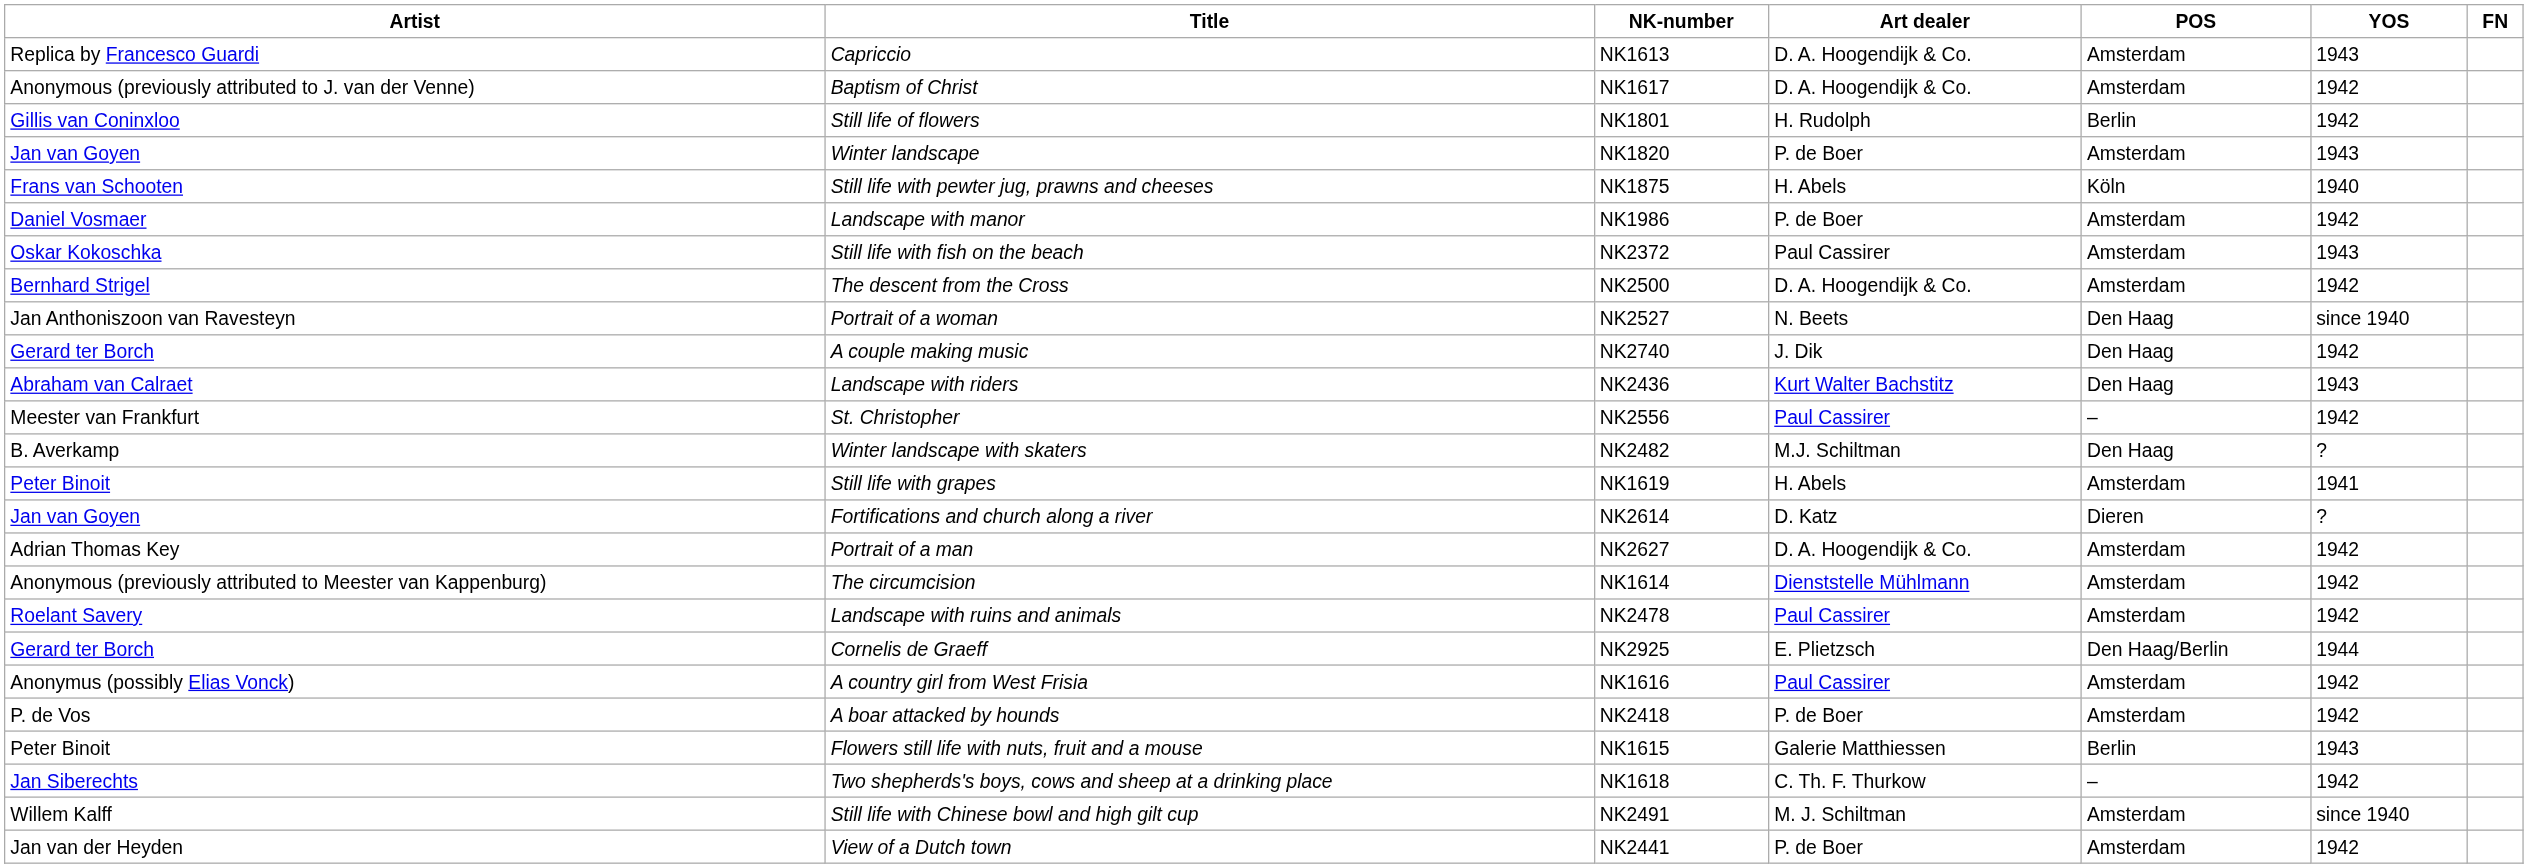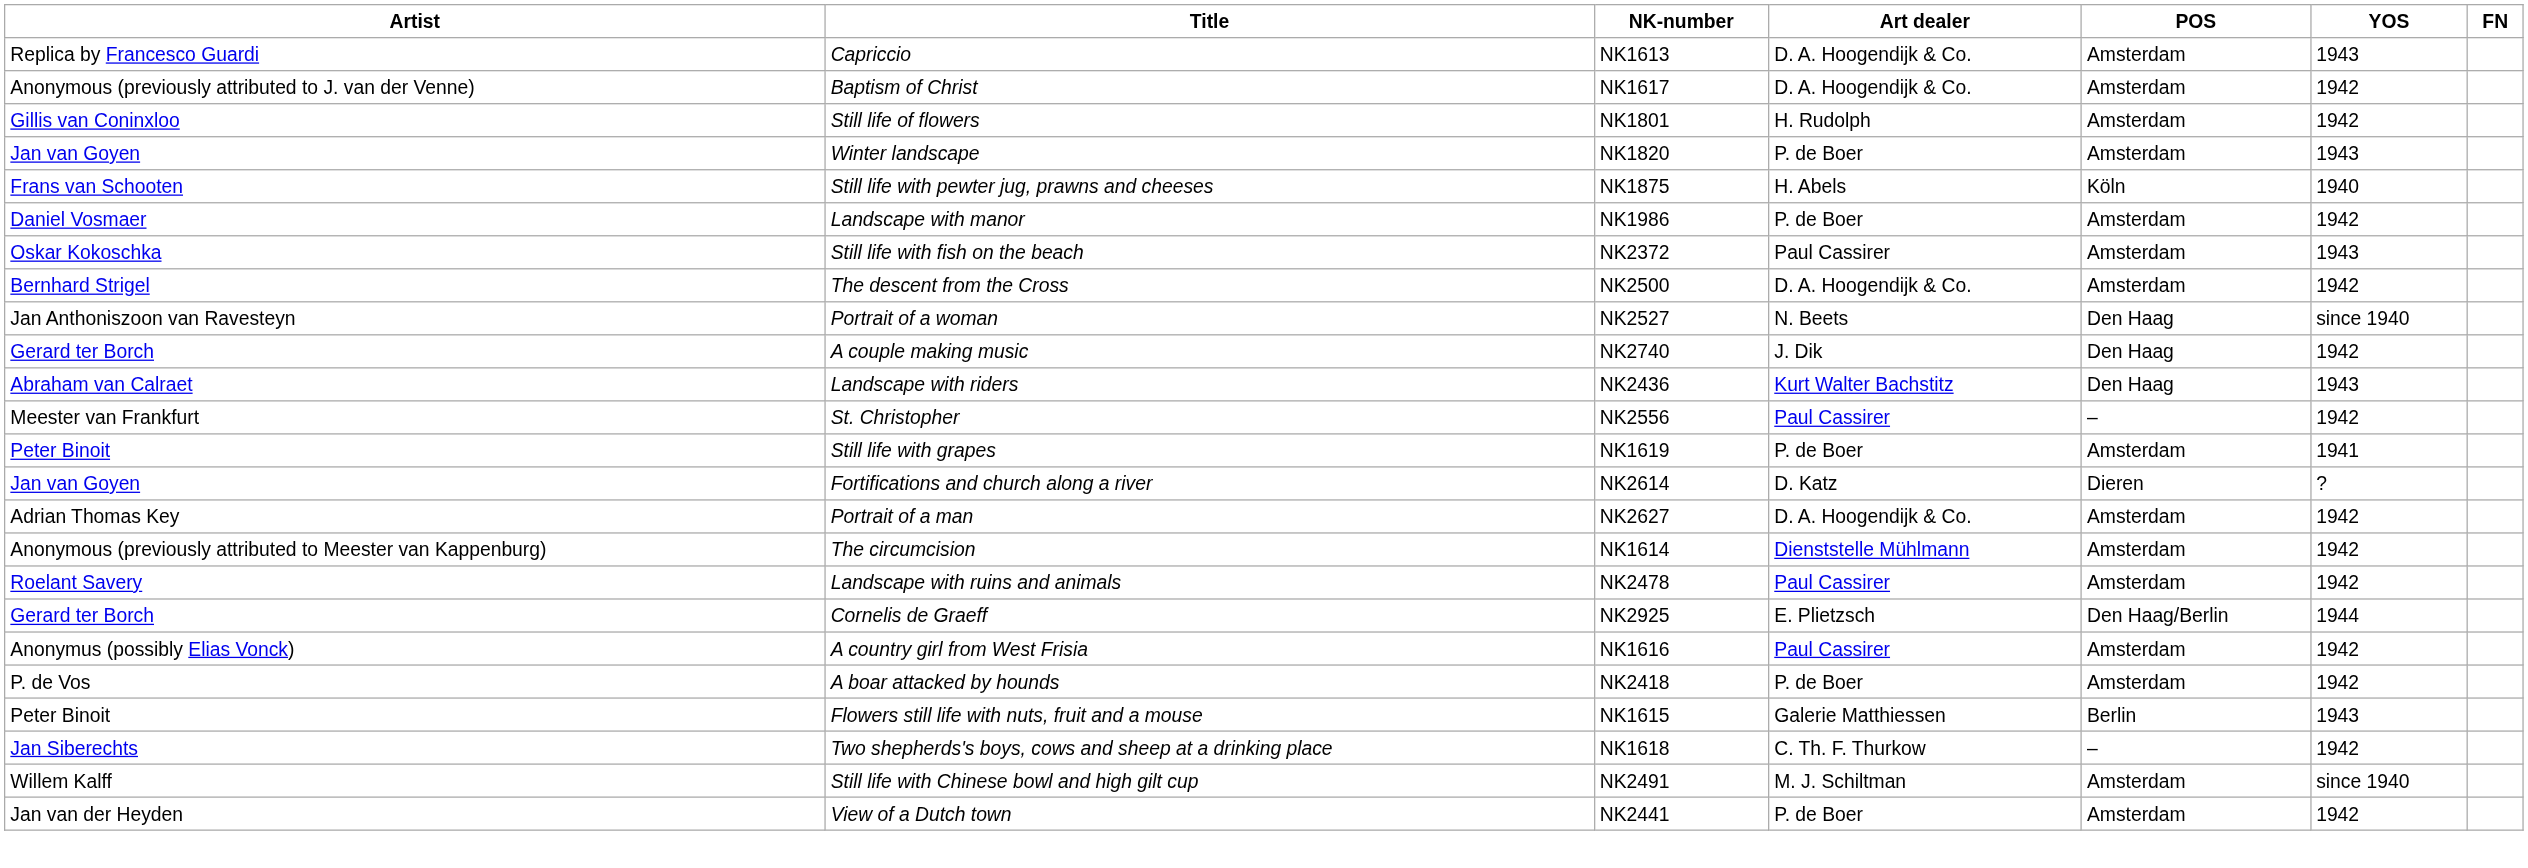 <table class="sortable toptextcells" style="border-collapse:collapse; empty-cells:show; border: solid 1px #aaaaaa; font-size: 95%; text-align: left; margin: 2ex 0em;" border="2" cellspacing="0" width="100%" cellpadding="4" rules="all">
 <tr class="hintergrundfarbe6" style="text-align: center">
 <th>Artist</th>
 <th>Title</th>
 <th>NK-number</th>
 <th>Art dealer</th>
 <th>POS</th>
 <th>YOS</th>
 <th>FN</th>
 </tr>
 <tr>
 <td>Replica by <a href='#'>Francesco Guardi</a></td>
 <td><em>Capriccio</em></td>
 <td>NK1613</td>
 <td>D. A. Hoogendijk & Co.</td>
 <td>Amsterdam</td>
 <td>1943</td>
 <td></td>
 </tr>
 <tr>
 <td>Anonymous (previously attributed to J. van der Venne)</td>
 <td><em>Baptism of Christ</em></td>
 <td>NK1617</td>
 <td>D. A. Hoogendijk & Co.</td>
 <td>Amsterdam</td>
 <td>1942</td>
 <td></td>
 </tr>
 <tr>
 <td><a href='#'>Gillis van Coninxloo</a></td>
 <td><em>Still life of flowers</em></td>
 <td>NK1801</td>
 <td>H. Rudolph</td>
-<td>Berlin</td>
+<td>Amsterdam</td>
 <td>1942</td>
 <td></td>
 </tr>
 <tr>
 <td><a href='#'>Jan van Goyen</a></td>
 <td><em>Winter landscape</em></td>
 <td>NK1820</td>
 <td>P. de Boer</td>
 <td>Amsterdam</td>
 <td>1943</td>
 <td></td>
 </tr>
 <tr>
 <td><a href='#'>Frans van Schooten</a></td>
 <td><em>Still life with pewter jug, prawns and cheeses</em></td>
 <td>NK1875</td>
 <td>H. Abels</td>
 <td>Köln</td>
 <td>1940</td>
 <td></td>
 </tr>
 <tr>
 <td><a href='#'>Daniel Vosmaer</a></td>
 <td><em>Landscape with manor</em></td>
 <td>NK1986</td>
 <td>P. de Boer</td>
 <td>Amsterdam</td>
 <td>1942</td>
 <td></td>
 </tr>
 <tr>
 <td><a href='#'>Oskar Kokoschka</a></td>
 <td><em>Still life with fish on the beach</em></td>
 <td>NK2372</td>
 <td>Paul Cassirer</td>
 <td>Amsterdam</td>
 <td>1943</td>
 <td></td>
 </tr>
 <tr>
 <td><a href='#'>Bernhard Strigel</a></td>
 <td><em>The descent from the Cross</em></td>
 <td>NK2500</td>
 <td>D. A. Hoogendijk & Co.</td>
 <td>Amsterdam</td>
 <td>1942</td>
 <td></td>
 </tr>
 <tr>
 <td>Jan Anthoniszoon van Ravesteyn</td>
 <td><em>Portrait of a woman</em></td>
 <td>NK2527</td>
 <td>N. Beets</td>
 <td>Den Haag</td>
 <td>since 1940</td>
 <td></td>
 </tr>
 <tr>
 <td><a href='#'>Gerard ter Borch</a></td>
 <td><em>A couple making music</em></td>
 <td>NK2740</td>
 <td>J. Dik</td>
 <td>Den Haag</td>
 <td>1942</td>
 <td></td>
 </tr>
 <tr>
 <td><a href='#'>Abraham van Calraet</a></td>
 <td><em>Landscape with riders</em></td>
 <td>NK2436</td>
 <td><a href='#'>Kurt Walter Bachstitz</a></td>
 <td>Den Haag</td>
 <td>1943</td>
 <td></td>
 </tr>
 <tr>
 <td>Meester van Frankfurt</td>
 <td><em>St. Christopher</em></td>
 <td>NK2556</td>
 <td><a href='#'>Paul Cassirer</a></td>
 <td>–</td>
 <td>1942</td>
 <td></td>
 </tr>
 <tr>
-<td>B. Averkamp</td>
-<td><em>Winter landscape with skaters</em></td>
-<td>NK2482</td>
-<td>M.J. Schiltman</td>
-<td>Den Haag</td>
-<td>?</td>
-<td></td>
-</tr>
-<tr>
 <td><a href='#'>Peter Binoit</a></td>
 <td><em>Still life with grapes</em></td>
 <td>NK1619</td>
-<td>H. Abels</td>
+<td>P. de Boer</td>
 <td>Amsterdam</td>
 <td>1941</td>
 <td></td>
 </tr>
 <tr>
 <td><a href='#'>Jan van Goyen</a></td>
 <td><em>Fortifications and church along a river</em></td>
 <td>NK2614</td>
 <td>D. Katz</td>
 <td>Dieren</td>
 <td>?</td>
 <td></td>
 </tr>
 <tr>
 <td>Adrian Thomas Key</td>
 <td><em>Portrait of a man</em></td>
 <td>NK2627</td>
 <td>D. A. Hoogendijk & Co.</td>
 <td>Amsterdam</td>
 <td>1942</td>
 <td></td>
 </tr>
 <tr>
 <td>Anonymous (previously attributed to Meester van Kappenburg)</td>
 <td><em>The circumcision</em></td>
 <td>NK1614</td>
 <td><a href='#'>Dienststelle Mühlmann</a></td>
 <td>Amsterdam</td>
 <td>1942</td>
 <td></td>
 </tr>
 <tr>
 <td><a href='#'>Roelant Savery</a></td>
 <td><em>Landscape with ruins and animals</em></td>
 <td>NK2478</td>
 <td><a href='#'>Paul Cassirer</a></td>
 <td>Amsterdam</td>
 <td>1942</td>
 <td></td>
 </tr>
 <tr>
 <td><a href='#'>Gerard ter Borch</a></td>
 <td><em>Cornelis de Graeff</em></td>
 <td>NK2925</td>
 <td>E. Plietzsch</td>
 <td>Den Haag/Berlin</td>
 <td>1944</td>
 <td></td>
 </tr>
 <tr>
 <td>Anonymus (possibly <a href='#'>Elias Vonck</a>)</td>
 <td><em>A country girl from West Frisia</em></td>
 <td>NK1616</td>
 <td><a href='#'>Paul Cassirer</a></td>
 <td>Amsterdam</td>
 <td>1942</td>
 <td></td>
 </tr>
 <tr>
 <td>P. de Vos</td>
 <td><em>A boar attacked by hounds</em></td>
 <td>NK2418</td>
 <td>P. de Boer</td>
 <td>Amsterdam</td>
 <td>1942</td>
 <td></td>
 </tr>
 <tr>
 <td>Peter Binoit</td>
 <td><em>Flowers still life with nuts, fruit and a mouse</em></td>
 <td>NK1615</td>
 <td>Galerie Matthiessen</td>
 <td>Berlin</td>
 <td>1943</td>
 <td></td>
 </tr>
 <tr>
 <td><a href='#'>Jan Siberechts</a></td>
 <td><em>Two shepherds's boys, cows and sheep at a drinking place</em></td>
 <td>NK1618</td>
 <td>C. Th. F. Thurkow</td>
 <td>–</td>
 <td>1942</td>
 <td></td>
 </tr>
 <tr>
 <td>Willem Kalff</td>
 <td><em>Still life with Chinese bowl and high gilt cup</em></td>
 <td>NK2491</td>
 <td>M. J. Schiltman</td>
 <td>Amsterdam</td>
 <td>since 1940</td>
 <td></td>
 </tr>
 <tr>
 <td>Jan van der Heyden</td>
 <td><em>View of a Dutch town</em></td>
 <td>NK2441</td>
 <td>P. de Boer</td>
 <td>Amsterdam</td>
 <td>1942</td>
 <td></td>
 </tr>
 </table>
